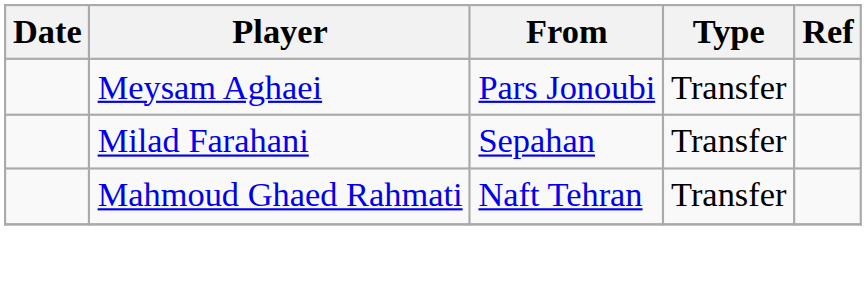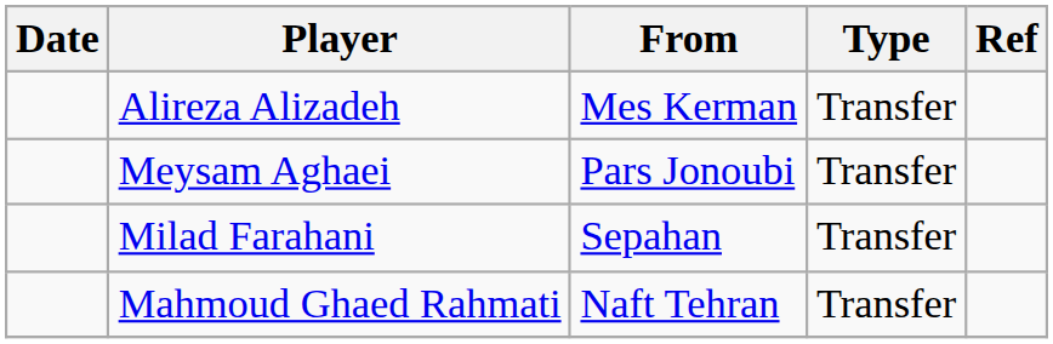 <table class="wikitable">
 <tr>
 <th><strong>Date</strong></th>
 <th><strong>Player</strong></th>
 <th><strong>From</strong></th>
 <th><strong>Type</strong></th>
 <th><strong>Ref</strong></th>
+</tr>
+<tr>
+<td></td>
+<td> <a href='#'>Alireza Alizadeh</a></td>
+<td> <a href='#'>Mes Kerman</a></td>
+<td>Transfer</td>
+<td></td>
 </tr>
 <tr>
 <td></td>
 <td> <a href='#'>Meysam Aghaei</a></td>
 <td> <a href='#'>Pars Jonoubi</a></td>
 <td>Transfer</td>
 <td></td>
 </tr>
 <tr>
 <td></td>
 <td> <a href='#'>Milad Farahani</a></td>
 <td> <a href='#'>Sepahan</a></td>
 <td>Transfer</td>
 <td></td>
 </tr>
 <tr>
 <td></td>
 <td> <a href='#'>Mahmoud Ghaed Rahmati</a></td>
 <td> <a href='#'>Naft Tehran</a></td>
 <td>Transfer</td>
 <td></td>
 </tr>
 <tr>
 </tr>
 </table>
